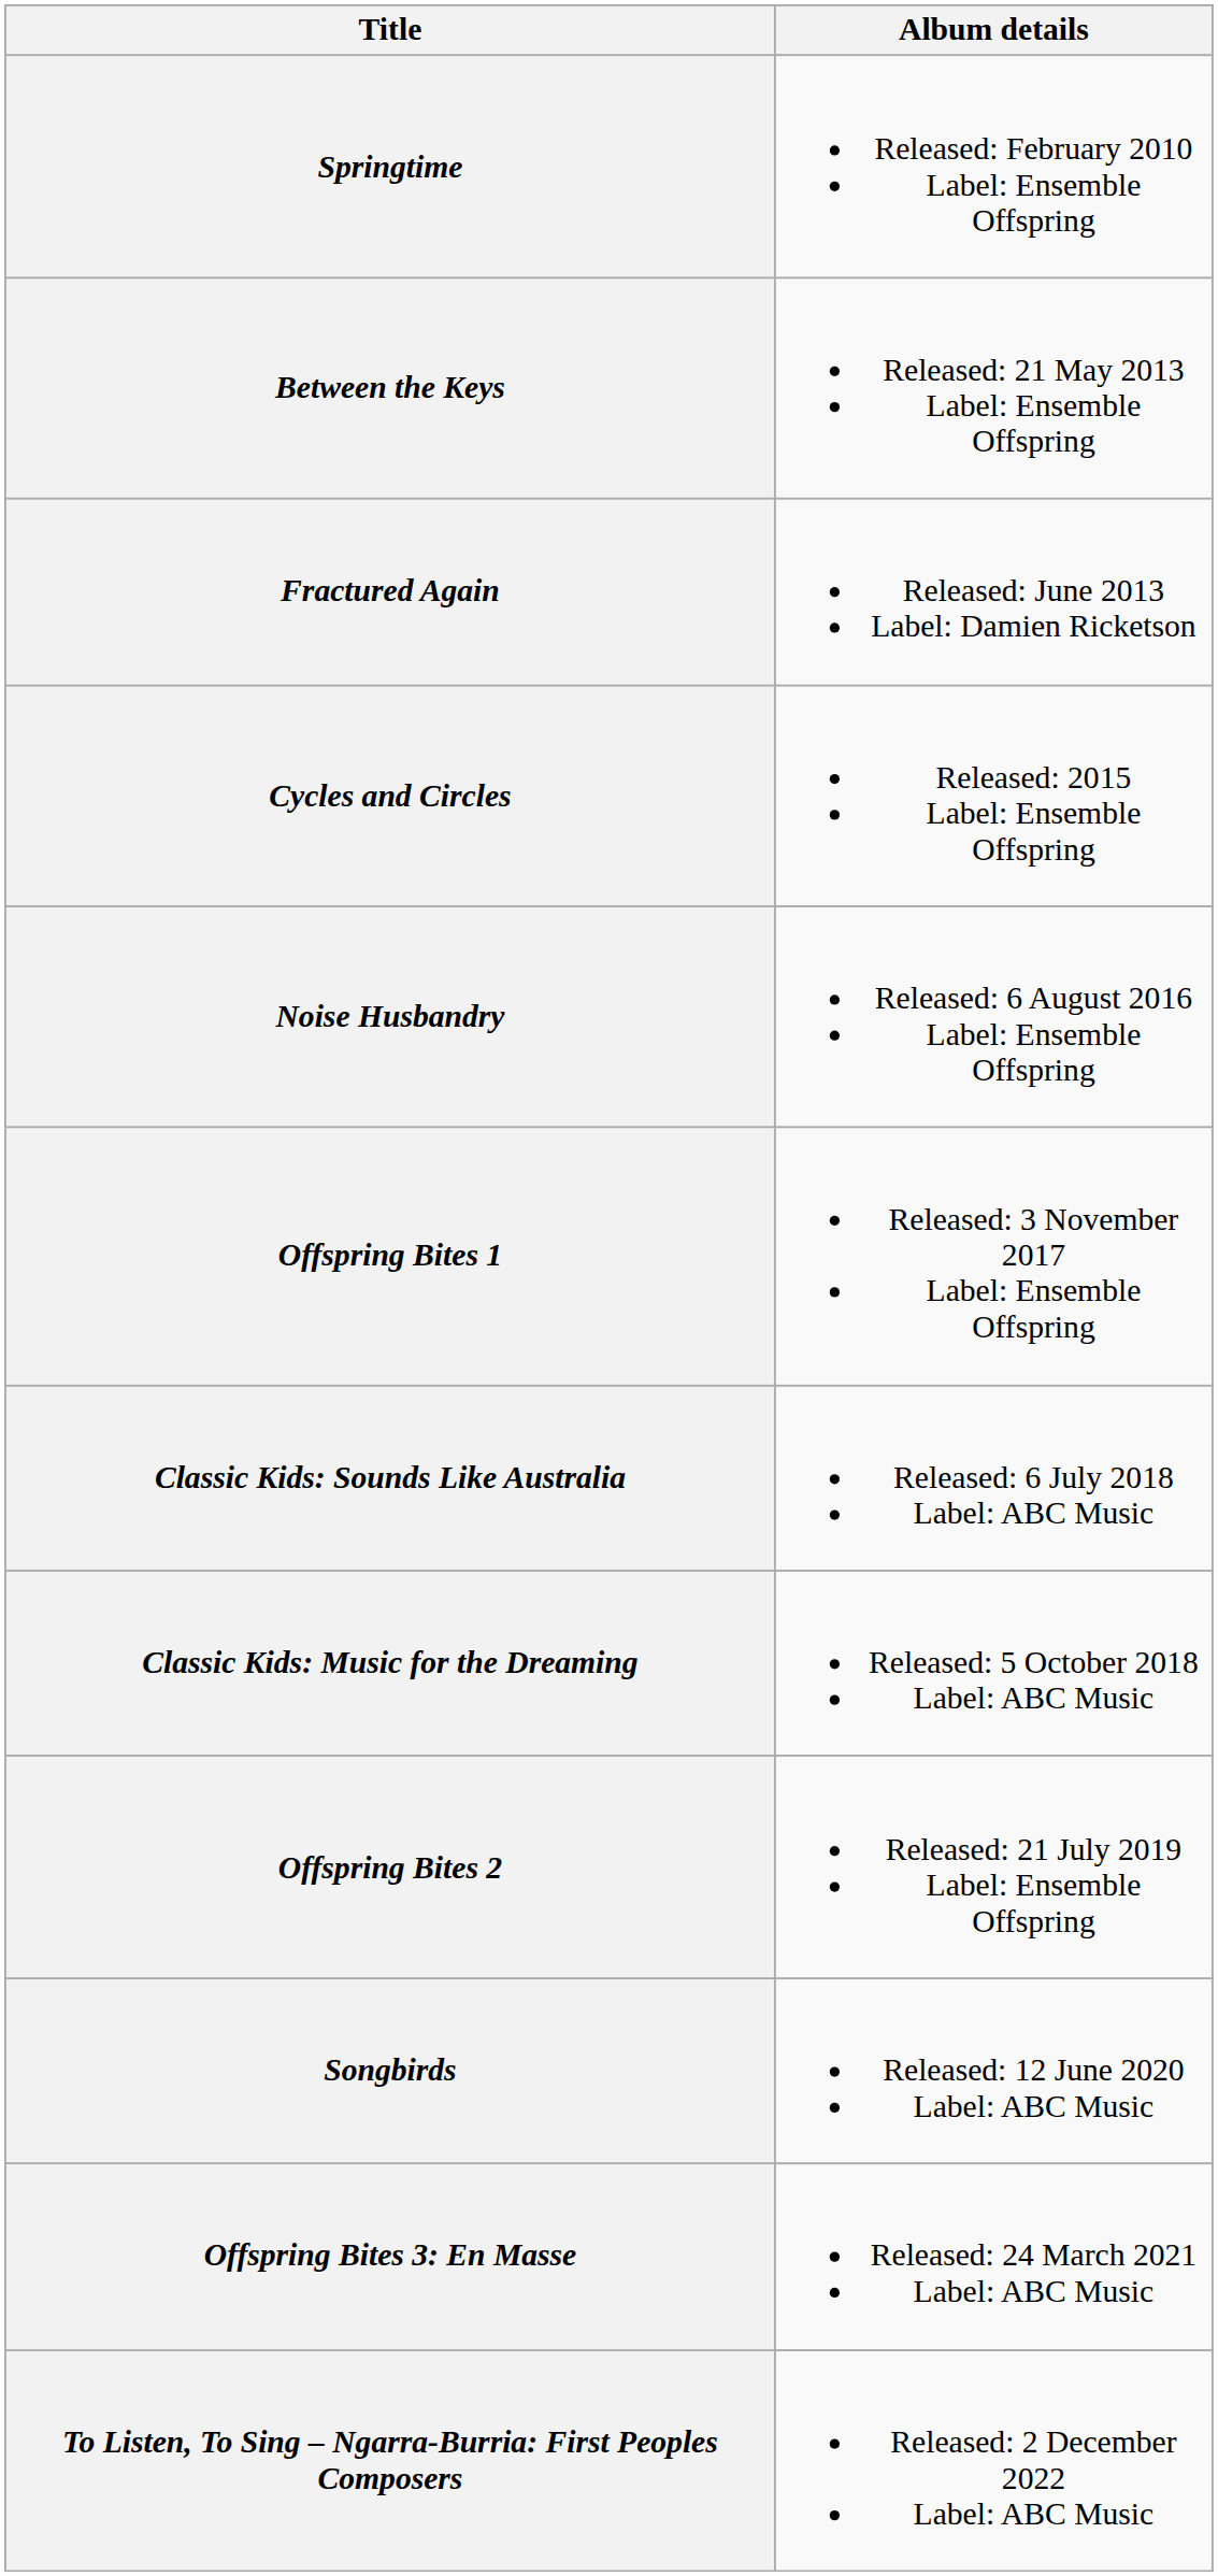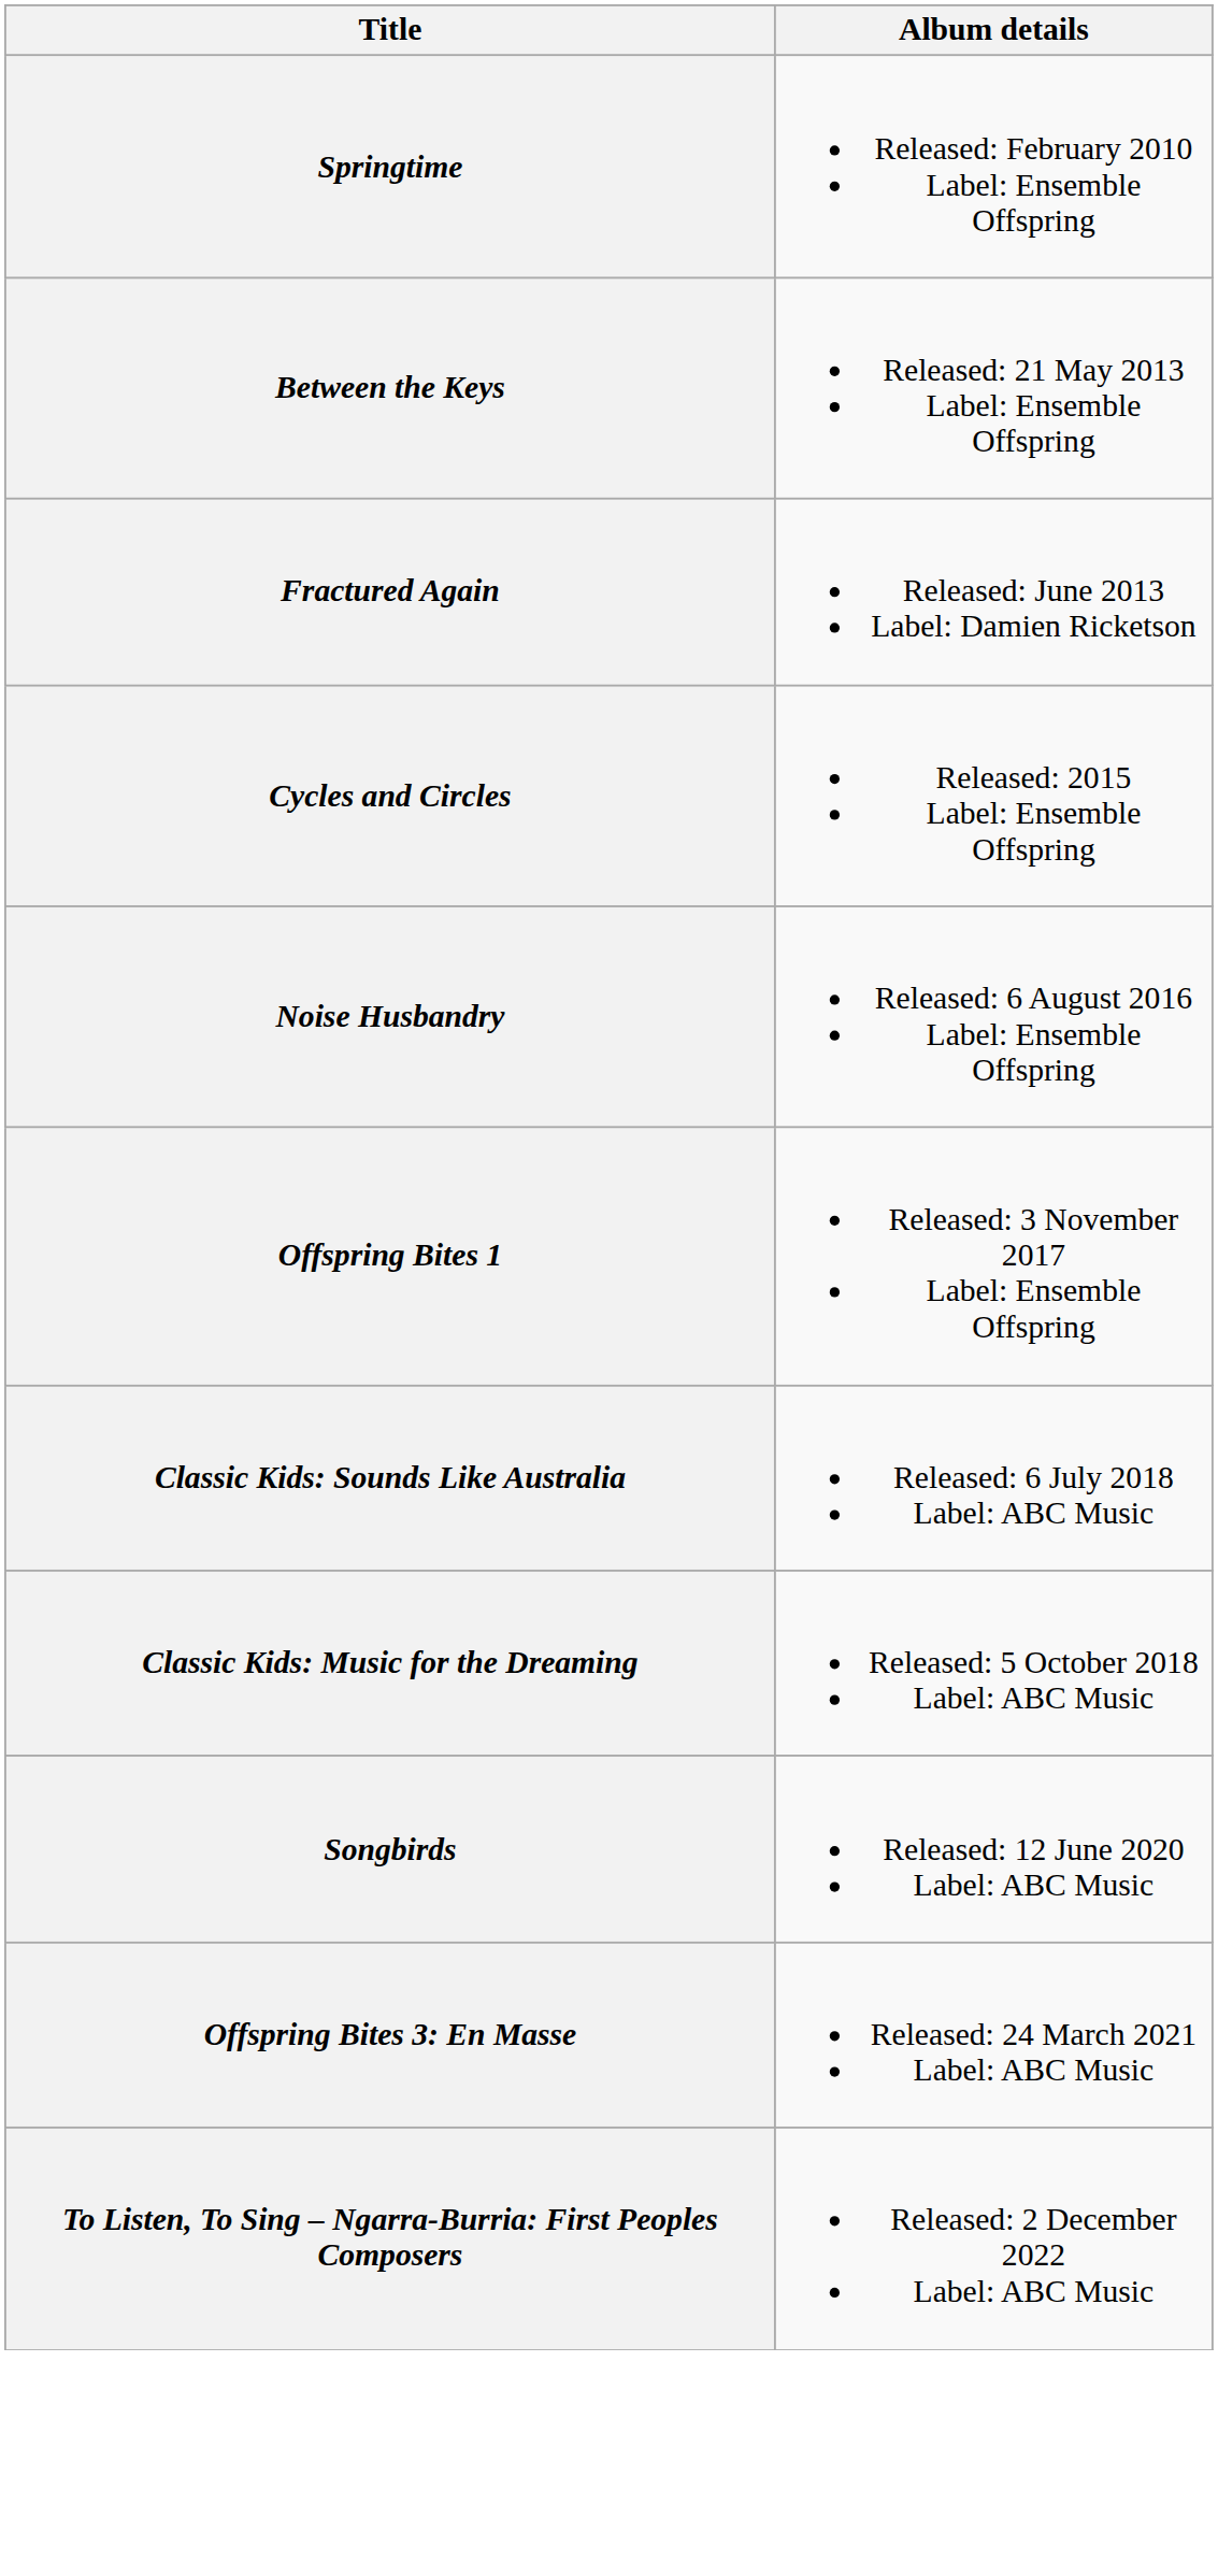 <table class="wikitable plainrowheaders" style="text-align:center;" border="1">
 <tr>
 <th>Title</th>
 <th>Album details</th>
 </tr>
 <tr>
 <th scope="row"><em>Springtime</em></th>
 <td><br><ul><li>Released: February 2010</li><li>Label: Ensemble Offspring</li></ul></td>
 </tr>
 <tr>
 <th scope="row"><em>Between the Keys</em></th>
 <td><br><ul><li>Released: 21 May 2013</li><li>Label: Ensemble Offspring</li></ul></td>
 </tr>
 <tr>
 <th scope="row"><em>Fractured Again</em></th>
 <td><br><ul><li>Released: June 2013 </li><li>Label: Damien Ricketson</li></ul></td>
 </tr>
 <tr>
 <th scope="row"><em>Cycles and Circles</em></th>
 <td><br><ul><li>Released: 2015</li><li>Label: Ensemble Offspring</li></ul></td>
 </tr>
 <tr>
 <th scope="row"><em>Noise Husbandry</em><br></th>
 <td><br><ul><li>Released: 6 August 2016</li><li>Label: Ensemble Offspring</li></ul></td>
 </tr>
 <tr>
 <th scope="row"><em>Offspring Bites 1</em></th>
 <td><br><ul><li>Released: 3 November 2017</li><li>Label: Ensemble Offspring</li></ul></td>
 </tr>
 <tr>
 <th scope="row"><em>Classic Kids: Sounds Like Australia</em><br></th>
 <td><br><ul><li>Released: 6 July 2018</li><li>Label: ABC Music</li></ul></td>
 </tr>
 <tr>
 <th scope="row"><em>Classic Kids: Music for the Dreaming</em><br></th>
 <td><br><ul><li>Released: 5 October 2018</li><li>Label: ABC Music</li></ul></td>
 </tr>
 <tr>
-<th scope="row"><em>Offspring Bites 2</em></th>
-<td><br><ul><li>Released: 21 July 2019</li><li>Label: Ensemble Offspring</li></ul></td>
-</tr>
-<tr>
 <th scope="row"><em>Songbirds</em></th>
 <td><br><ul><li>Released: 12 June 2020</li><li>Label: ABC Music</li></ul></td>
 </tr>
 <tr>
 <th scope="row"><em>Offspring Bites 3: En Masse</em></th>
 <td><br><ul><li>Released: 24 March 2021</li><li>Label: ABC Music</li></ul></td>
 </tr>
 <tr>
 <th scope="row"><em>To Listen, To Sing – Ngarra-Burria: First Peoples Composers</em></th>
 <td><br><ul><li>Released: 2 December 2022</li><li>Label: ABC Music</li></ul></td>
 </tr>
 </table>
